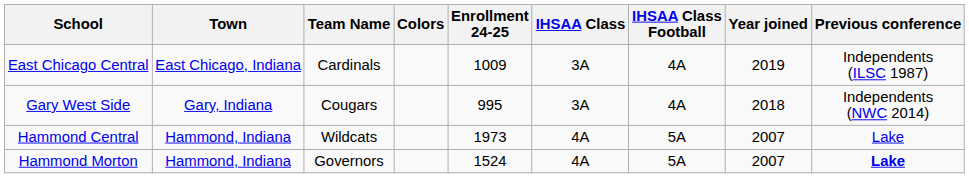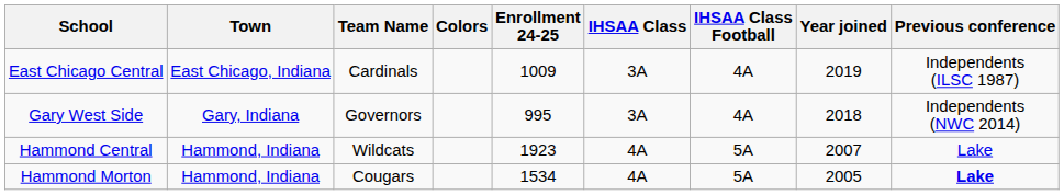 <table class="wikitable sortable mw-collapsible" style="text-align:center;">
 <tr>
 <th>School</th>
 <th>Town</th>
 <th>Team Name</th>
 <th>Colors</th>
 <th>Enrollment  <br> 24-25</th>
 <th><a href='#'>IHSAA</a> Class</th>
 <th><a href='#'>IHSAA</a> Class <br> Football</th>
 <th>Year joined</th>
 <th>Previous conference</th>
 </tr>
 <tr>
 <td><a href='#'>East Chicago Central</a></td>
 <td><a href='#'>East Chicago, Indiana</a></td>
 <td>Cardinals</td>
 <td> </td>
 <td>1009</td>
 <td>3A</td>
 <td>4A</td>
 <td>2019</td>
 <td>Independents<br>(<a href='#'>ILSC</a> 1987)</td>
 </tr>
 <tr>
 <td><a href='#'>Gary West Side</a></td>
 <td><a href='#'>Gary, Indiana</a></td>
-<td>Cougars</td>
+<td>Governors</td>
 <td> </td>
 <td>995</td>
 <td>3A</td>
 <td>4A</td>
 <td>2018</td>
 <td>Independents<br>(<a href='#'>NWC</a> 2014)</td>
 </tr>
 <tr>
 <td><a href='#'>Hammond Central</a></td>
 <td><a href='#'>Hammond, Indiana</a></td>
 <td>Wildcats</td>
 <td> </td>
-<td>1973</td>
+<td>1923</td>
 <td>4A</td>
 <td>5A</td>
 <td>2007</td>
 <td><a href='#'>Lake</a></td>
 </tr>
 <tr>
 <td><a href='#'>Hammond Morton</a></td>
 <td><a href='#'>Hammond, Indiana</a></td>
-<td>Governors</td>
+<td>Cougars</td>
 <td> </td>
-<td>1524</td>
+<td>1534</td>
 <td>4A</td>
 <td>5A</td>
-<td>2007</td>
+<td>2005</td>
 <td><strong><a href='#'>Lake</a></strong></td>
 </tr>
 </table>
